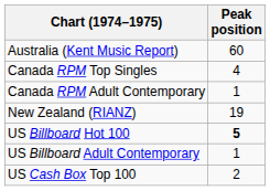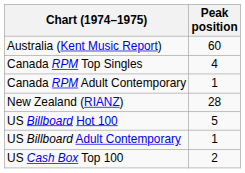 <table class="wikitable sortable">
 <tr>
 <th>Chart (1974–1975)</th>
 <th>Peak<br>position</th>
 </tr>
 <tr>
 <td>Australia (<a href='#'>Kent Music Report</a>)</td>
 <td style="text-align:center;">60</td>
 </tr>
 <tr>
 <td>Canada <em><a href='#'>RPM</a></em> Top Singles</td>
 <td style="text-align:center;">4</td>
 </tr>
 <tr>
 <td>Canada <em><a href='#'>RPM</a></em> Adult Contemporary</td>
 <td style="text-align:center;">1</td>
 </tr>
 <tr>
 <td>New Zealand (<a href='#'>RIANZ</a>)</td>
-<td style="text-align:center;">19</td>
+<td style="text-align:center;">28</td>
 </tr>
 <tr>
 <td>US <em><a href='#'>Billboard</a></em> <a href='#'>Hot 100</a></td>
-<td style="text-align:center;"><strong>5</strong></td>
+<td style="text-align:center;">5</td>
 </tr>
 <tr>
 <td>US <em>Billboard</em> <a href='#'>Adult Contemporary</a></td>
 <td style="text-align:center;">1</td>
 </tr>
 <tr>
 <td>US <a href='#'><em>Cash Box</em></a> Top 100</td>
 <td align="center">2</td>
 </tr>
 </table>
